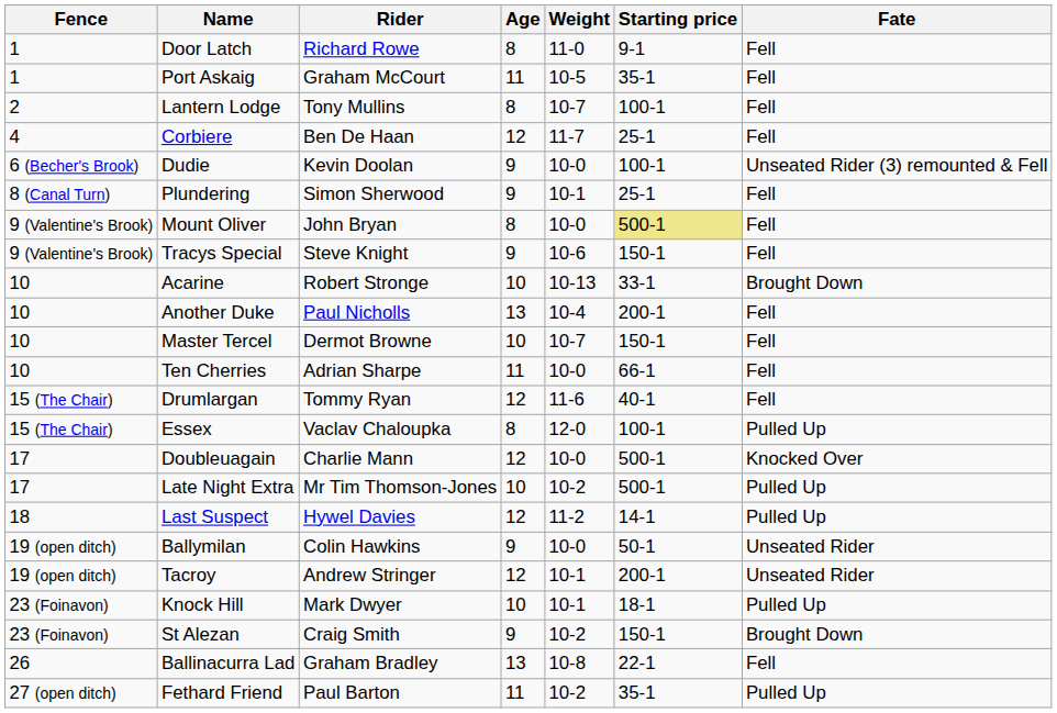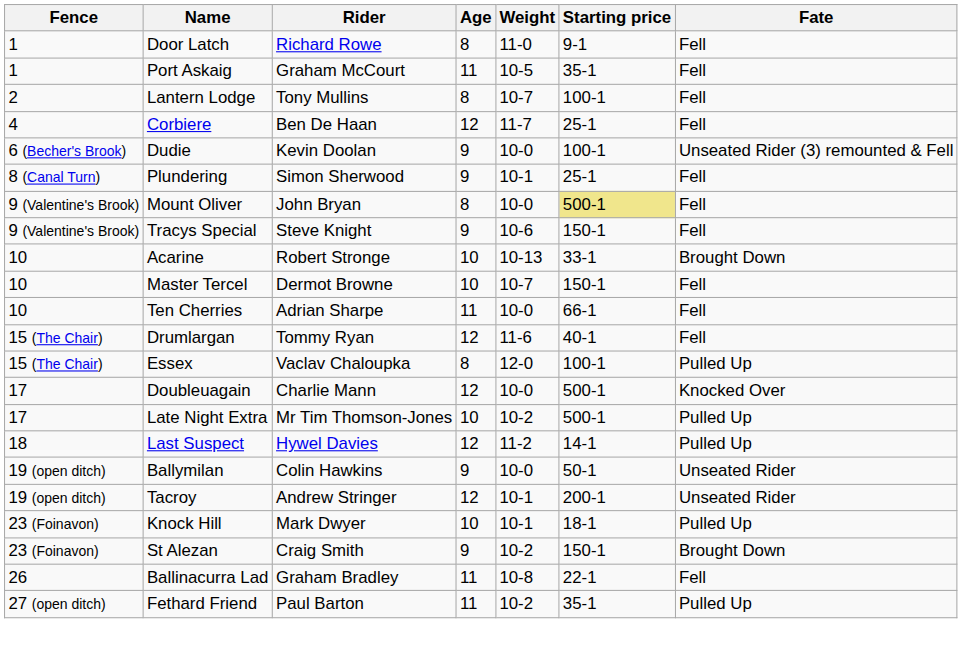 <table class="wikitable sortable">
 <tr>
 <th>Fence</th>
 <th>Name</th>
 <th>Rider</th>
 <th>Age</th>
 <th>Weight</th>
 <th>Starting price</th>
 <th>Fate</th>
 </tr>
 <tr>
 <td>1</td>
 <td>Door Latch</td>
 <td><a href='#'>Richard Rowe</a></td>
 <td>8</td>
 <td>11-0</td>
 <td>9-1</td>
 <td>Fell</td>
 </tr>
 <tr>
 <td>1</td>
 <td>Port Askaig</td>
 <td>Graham McCourt</td>
 <td>11</td>
 <td>10-5</td>
 <td>35-1</td>
 <td>Fell</td>
 </tr>
 <tr>
 <td>2</td>
 <td>Lantern Lodge</td>
 <td>Tony Mullins</td>
 <td>8</td>
 <td>10-7</td>
 <td>100-1</td>
 <td>Fell</td>
 </tr>
 <tr>
 <td>4</td>
 <td><a href='#'>Corbiere</a></td>
 <td>Ben De Haan</td>
 <td>12</td>
 <td>11-7</td>
 <td>25-1</td>
 <td>Fell</td>
 </tr>
 <tr>
 <td>6 <small>(<a href='#'>Becher's Brook</a>)</small></td>
 <td>Dudie</td>
 <td>Kevin Doolan</td>
 <td>9</td>
 <td>10-0</td>
 <td>100-1</td>
 <td>Unseated Rider (3) remounted & Fell</td>
 </tr>
 <tr>
 <td>8 <small>(<a href='#'>Canal Turn</a>)</small></td>
 <td>Plundering</td>
 <td>Simon Sherwood</td>
 <td>9</td>
 <td>10-1</td>
 <td>25-1</td>
 <td>Fell</td>
 </tr>
 <tr>
 <td>9 <small>(Valentine's Brook)</small></td>
 <td>Mount Oliver</td>
 <td>John Bryan</td>
 <td>8</td>
 <td>10-0</td>
 <td style="background: khaki;">500-1</td>
 <td>Fell</td>
 </tr>
 <tr>
 <td>9 <small>(Valentine's Brook)</small></td>
 <td>Tracys Special</td>
 <td>Steve Knight</td>
 <td>9</td>
 <td>10-6</td>
 <td>150-1</td>
 <td>Fell</td>
 </tr>
 <tr>
 <td>10</td>
 <td>Acarine</td>
 <td>Robert Stronge</td>
 <td>10</td>
 <td>10-13</td>
 <td>33-1</td>
 <td>Brought Down</td>
-</tr>
-<tr>
-<td>10</td>
-<td>Another Duke</td>
-<td><a href='#'>Paul Nicholls</a></td>
-<td>13</td>
-<td>10-4</td>
-<td>200-1</td>
-<td>Fell</td>
 </tr>
 <tr>
 <td>10</td>
 <td>Master Tercel</td>
 <td>Dermot Browne</td>
 <td>10</td>
 <td>10-7</td>
 <td>150-1</td>
 <td>Fell</td>
 </tr>
 <tr>
 <td>10</td>
 <td>Ten Cherries</td>
 <td>Adrian Sharpe</td>
 <td>11</td>
 <td>10-0</td>
 <td>66-1</td>
 <td>Fell</td>
 </tr>
 <tr>
 <td>15 <small>(<a href='#'>The Chair</a>)</small></td>
 <td>Drumlargan</td>
 <td>Tommy Ryan</td>
 <td>12</td>
 <td>11-6</td>
 <td>40-1</td>
 <td>Fell</td>
 </tr>
 <tr>
 <td>15 <small>(<a href='#'>The Chair</a>)</small></td>
 <td>Essex</td>
 <td>Vaclav Chaloupka</td>
 <td>8</td>
 <td>12-0</td>
 <td>100-1</td>
 <td>Pulled Up</td>
 </tr>
 <tr>
 <td>17</td>
 <td>Doubleuagain</td>
 <td>Charlie Mann</td>
 <td>12</td>
 <td>10-0</td>
 <td>500-1</td>
 <td>Knocked Over</td>
 </tr>
 <tr>
 <td>17</td>
 <td>Late Night Extra</td>
 <td>Mr Tim Thomson-Jones</td>
 <td>10</td>
 <td>10-2</td>
 <td>500-1</td>
 <td>Pulled Up</td>
 </tr>
 <tr>
 <td>18</td>
 <td><a href='#'>Last Suspect</a></td>
 <td><a href='#'>Hywel Davies</a></td>
 <td>12</td>
 <td>11-2</td>
 <td>14-1</td>
 <td>Pulled Up</td>
 </tr>
 <tr>
 <td>19 <small>(open ditch)</small></td>
 <td>Ballymilan</td>
 <td>Colin Hawkins</td>
 <td>9</td>
 <td>10-0</td>
 <td>50-1</td>
 <td>Unseated Rider</td>
 </tr>
 <tr>
 <td>19 <small>(open ditch)</small></td>
 <td>Tacroy</td>
 <td>Andrew Stringer</td>
 <td>12</td>
 <td>10-1</td>
 <td>200-1</td>
 <td>Unseated Rider</td>
 </tr>
 <tr>
 <td>23 <small>(Foinavon)</small></td>
 <td>Knock Hill</td>
 <td>Mark Dwyer</td>
 <td>10</td>
 <td>10-1</td>
 <td>18-1</td>
 <td>Pulled Up</td>
 </tr>
 <tr>
 <td>23 <small>(Foinavon)</small></td>
 <td>St Alezan</td>
 <td>Craig Smith</td>
 <td>9</td>
 <td>10-2</td>
 <td>150-1</td>
 <td>Brought Down</td>
 </tr>
 <tr>
 <td>26</td>
 <td>Ballinacurra Lad</td>
 <td>Graham Bradley</td>
-<td>13</td>
+<td>11</td>
 <td>10-8</td>
 <td>22-1</td>
 <td>Fell</td>
 </tr>
 <tr>
 <td>27 <small>(open ditch)</small></td>
 <td>Fethard Friend</td>
 <td>Paul Barton</td>
 <td>11</td>
 <td>10-2</td>
 <td>35-1</td>
 <td>Pulled Up</td>
 </tr>
 </table>
